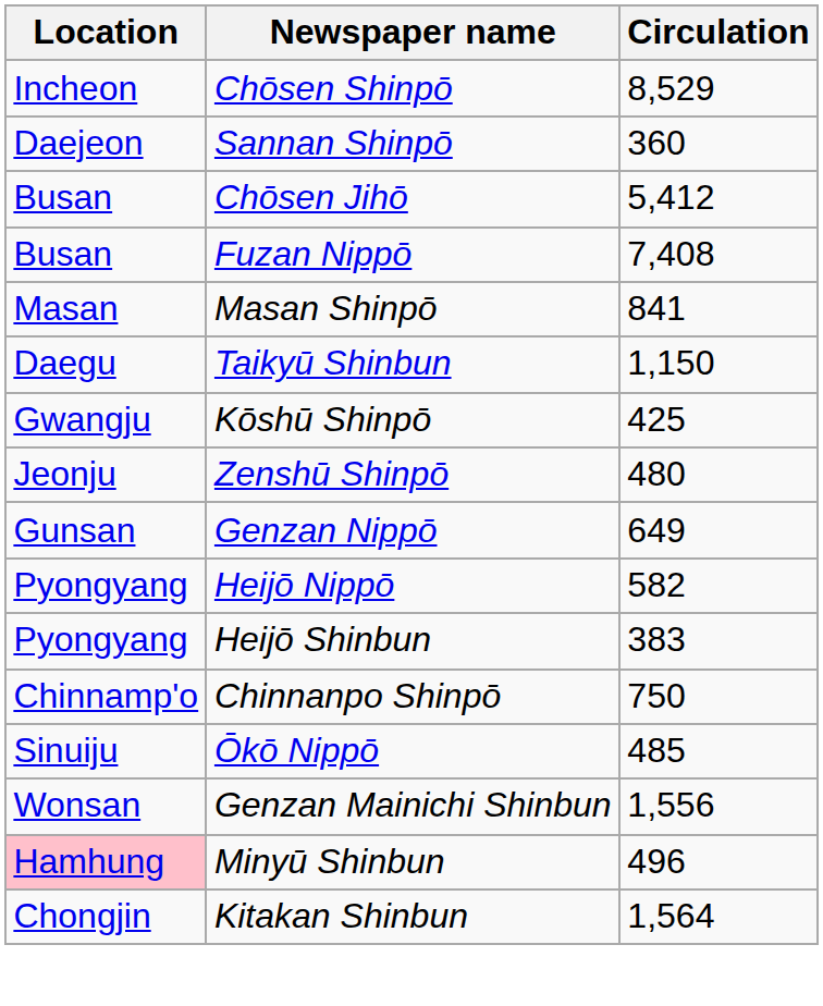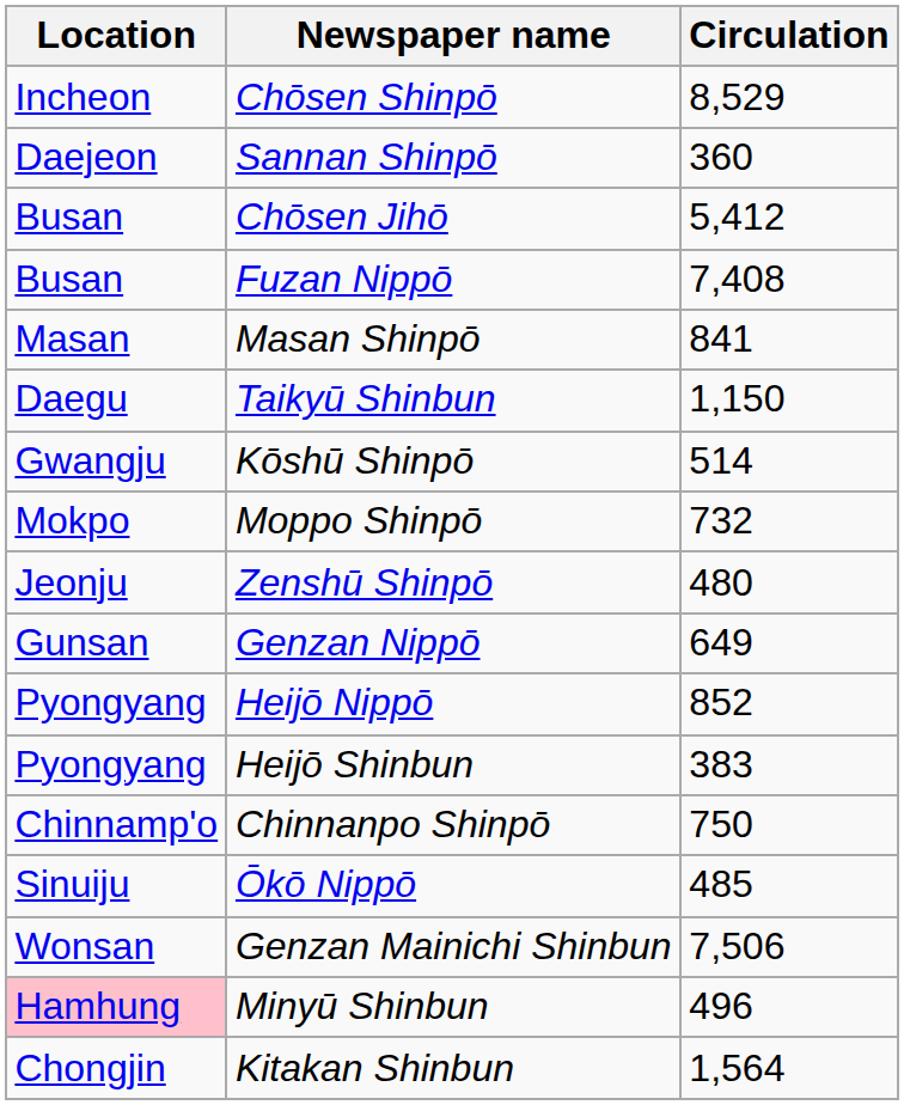 <table class="wikitable">
 <tr>
 <th>Location</th>
 <th>Newspaper name</th>
 <th>Circulation</th>
 </tr>
 <tr>
 <td><a href='#'>Incheon</a></td>
 <td><em><a href='#'>Chōsen Shinpō</a></em></td>
 <td>8,529</td>
 </tr>
 <tr>
 <td><a href='#'>Daejeon</a></td>
 <td><em><a href='#'>Sannan Shinpō</a></em></td>
 <td>360</td>
 </tr>
 <tr>
 <td><a href='#'>Busan</a></td>
 <td><em><a href='#'>Chōsen Jihō</a></em></td>
 <td>5,412</td>
 </tr>
 <tr>
 <td><a href='#'>Busan</a></td>
 <td><em><a href='#'>Fuzan Nippō</a></em></td>
 <td>7,408</td>
 </tr>
 <tr>
 <td><a href='#'>Masan</a></td>
 <td><em>Masan Shinpō</em></td>
 <td>841</td>
 </tr>
 <tr>
 <td><a href='#'>Daegu</a></td>
 <td><a href='#'><em>Taikyū Shinbun</em></a></td>
 <td>1,150</td>
 </tr>
 <tr>
 <td><a href='#'>Gwangju</a></td>
 <td><em>Kōshū Shinpō</em></td>
-<td>425</td>
+<td>514</td>
+</tr>
+<tr>
+<td><a href='#'>Mokpo</a></td>
+<td><em>Moppo Shinpō</em></td>
+<td>732</td>
 </tr>
 <tr>
 <td><a href='#'>Jeonju</a></td>
 <td><em><a href='#'>Zenshū Shinpō</a></em></td>
 <td>480</td>
 </tr>
 <tr>
 <td><a href='#'>Gunsan</a></td>
 <td><em><a href='#'>Genzan Nippō</a></em></td>
 <td>649</td>
 </tr>
 <tr>
 <td><a href='#'>Pyongyang</a></td>
 <td><em><a href='#'>Heijō Nippō</a></em></td>
-<td>582</td>
+<td>852</td>
 </tr>
 <tr>
 <td><a href='#'>Pyongyang</a></td>
 <td><em>Heijō Shinbun</em></td>
 <td>383</td>
 </tr>
 <tr>
 <td><a href='#'>Chinnamp'o</a></td>
 <td><em>Chinnanpo Shinpō</em></td>
 <td>750</td>
 </tr>
 <tr>
 <td><a href='#'>Sinuiju</a></td>
 <td><em><a href='#'>Ōkō Nippō</a></em></td>
 <td>485</td>
 </tr>
 <tr>
 <td><a href='#'>Wonsan</a></td>
 <td><em>Genzan Mainichi Shinbun</em></td>
-<td>1,556</td>
+<td>7,506</td>
 </tr>
 <tr>
 <td style="background: pink;"><a href='#'>Hamhung</a></td>
 <td><em>Minyū Shinbun</em></td>
 <td>496</td>
 </tr>
 <tr>
 <td><a href='#'>Chongjin</a></td>
 <td><em>Kitakan Shinbun</em></td>
 <td>1,564</td>
 </tr>
 </table>
